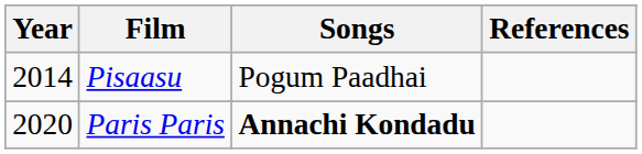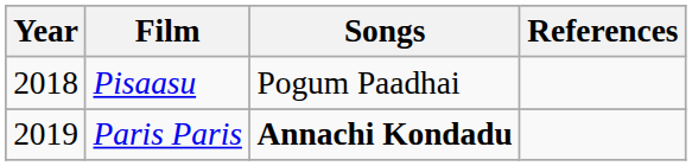 <table class="wikitable">
 <tr>
 <th>Year</th>
 <th>Film</th>
 <th>Songs</th>
 <th>References</th>
 </tr>
 <tr>
-<td>2014</td>
+<td>2018</td>
 <td><em><a href='#'>Pisaasu</a></em></td>
 <td>Pogum Paadhai</td>
 <td></td>
 </tr>
 <tr>
-<td>2020</td>
+<td>2019</td>
 <td><em><a href='#'>Paris Paris</a></em></td>
 <td><strong>Annachi Kondadu</strong></td>
 <td></td>
 </tr>
 </table>
